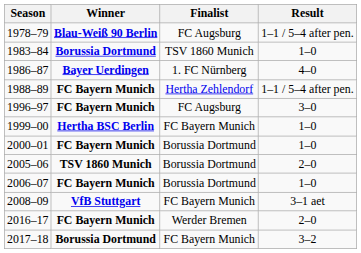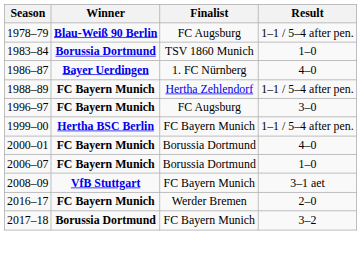 <table class="wikitable">
 <tr>
 <th>Season</th>
 <th>Winner</th>
 <th>Finalist</th>
 <th>Result</th>
 </tr>
 <tr align="center">
 <td>1978–79</td>
 <td><strong><a href='#'>Blau-Weiß 90 Berlin</a></strong></td>
 <td>FC Augsburg</td>
 <td>1–1 / 5–4 after pen.</td>
 </tr>
 <tr align="center">
 <td>1983–84</td>
 <td><strong><a href='#'>Borussia Dortmund</a></strong></td>
 <td>TSV 1860 Munich</td>
 <td>1–0</td>
 </tr>
 <tr align="center">
 <td>1986–87</td>
 <td><strong><a href='#'>Bayer Uerdingen</a></strong></td>
 <td>1. FC Nürnberg</td>
 <td>4–0</td>
 </tr>
 <tr align="center">
 <td>1988–89</td>
 <td><strong>FC Bayern Munich</strong></td>
 <td><a href='#'>Hertha Zehlendorf</a></td>
 <td>1–1 / 5–4 after pen.</td>
 </tr>
 <tr align="center">
 <td>1996–97</td>
 <td><strong>FC Bayern Munich</strong></td>
 <td>FC Augsburg</td>
 <td>3–0</td>
 </tr>
 <tr align="center">
 <td>1999–00</td>
 <td><strong><a href='#'>Hertha BSC Berlin</a></strong></td>
 <td>FC Bayern Munich</td>
-<td>1–0</td>
+<td>1–1 / 5–4 after pen.</td>
 </tr>
 <tr align="center">
 <td>2000–01</td>
 <td><strong>FC Bayern Munich</strong></td>
 <td>Borussia Dortmund</td>
-<td>1–0</td>
-</tr>
-<tr align="center">
-<td>2005–06</td>
-<td><strong>TSV 1860 Munich</strong></td>
-<td>Borussia Dortmund</td>
-<td>2–0</td>
+<td>4–0</td>
 </tr>
 <tr align="center">
 <td>2006–07</td>
 <td><strong>FC Bayern Munich</strong></td>
 <td>Borussia Dortmund</td>
 <td>1–0</td>
 </tr>
 <tr align="center">
 <td>2008–09</td>
 <td><strong><a href='#'>VfB Stuttgart</a></strong></td>
 <td>FC Bayern Munich</td>
 <td>3–1 aet</td>
 </tr>
 <tr align="center">
 <td>2016–17</td>
 <td><strong>FC Bayern Munich</strong></td>
 <td>Werder Bremen</td>
 <td>2–0</td>
 </tr>
 <tr align="center">
 <td>2017–18</td>
 <td><strong>Borussia Dortmund</strong></td>
 <td>FC Bayern Munich</td>
 <td>3–2</td>
 </tr>
 </table>
